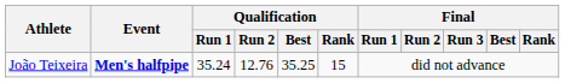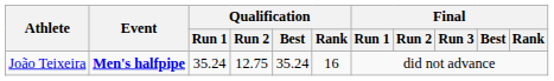 <table class="wikitable" style="font-size:90%">
 <tr>
 <th rowspan=2>Athlete</th>
 <th rowspan=2>Event</th>
 <th colspan=4>Qualification</th>
 <th colspan=5>Final</th>
 </tr>
 <tr style="font-size:95%">
 <th>Run 1</th>
 <th>Run 2</th>
 <th>Best</th>
 <th>Rank</th>
 <th>Run 1</th>
 <th>Run 2</th>
 <th>Run 3</th>
 <th>Best</th>
 <th>Rank</th>
 </tr>
 <tr align=center>
 <td align=left><a href='#'>João Teixeira</a></td>
 <td align=left><strong><a href='#'>Men's halfpipe</a></strong></td>
 <td>35.24</td>
-<td>12.76</td>
-<td>35.25</td>
-<td>15</td>
+<td>12.75</td>
+<td>35.24</td>
+<td>16</td>
 <td colspan=5>did not advance</td>
 </tr>
 </table>
